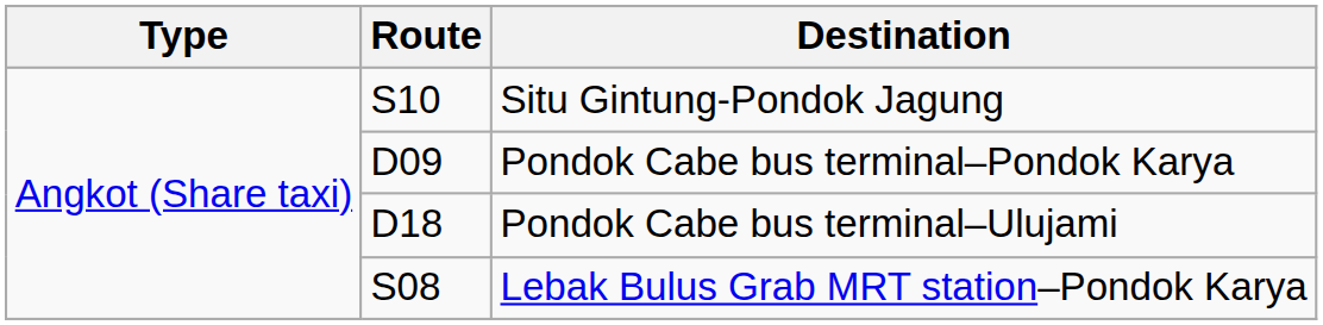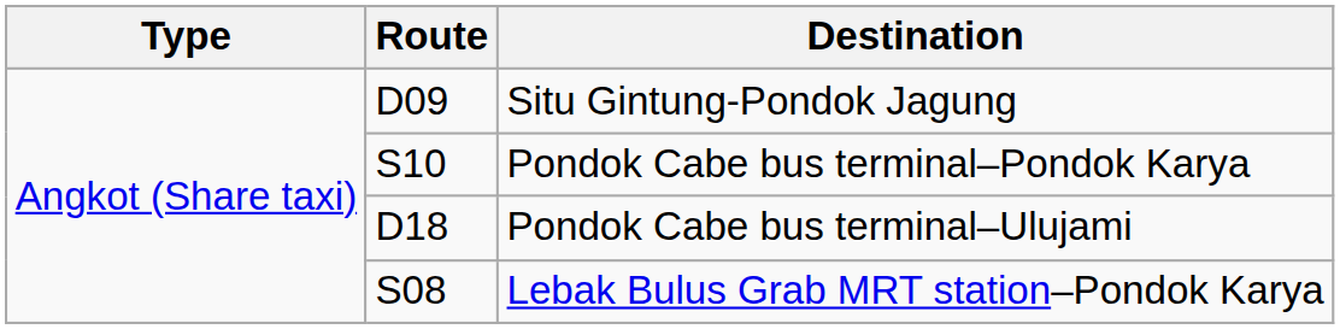 <table class="wikitable sortable">
 <tr>
 <th>Type</th>
 <th>Route</th>
 <th>Destination</th>
 </tr>
 <tr>
 <td rowspan="4"><a href='#'>Angkot (Share taxi)</a></td>
-<td>S10</td>
+<td>D09</td>
 <td>Situ Gintung-Pondok Jagung</td>
 </tr>
 <tr>
-<td>D09</td>
+<td>S10</td>
 <td>Pondok Cabe bus terminal–Pondok Karya</td>
 </tr>
 <tr>
 <td>D18</td>
 <td>Pondok Cabe bus terminal–Ulujami</td>
 </tr>
 <tr>
 <td>S08</td>
 <td><a href='#'>Lebak Bulus Grab MRT station</a>–Pondok Karya</td>
 </tr>
 </table>
